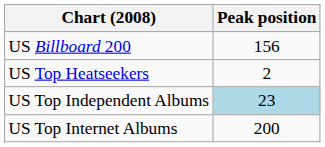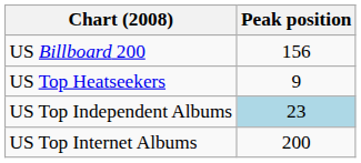 <table class="wikitable">
 <tr>
 <th>Chart (2008)</th>
 <th>Peak position</th>
 </tr>
 <tr>
 <td>US <a href='#'><em>Billboard</em> 200</a></td>
 <td align="center">156</td>
 </tr>
 <tr>
 <td>US <a href='#'>Top Heatseekers</a></td>
-<td align="center">2</td>
+<td align="center">9</td>
 </tr>
 <tr>
 <td>US Top Independent Albums</td>
 <td align="center" style="background: lightblue;">23</td>
 </tr>
 <tr>
 <td>US Top Internet Albums</td>
 <td align="center">200</td>
 </tr>
 </table>
